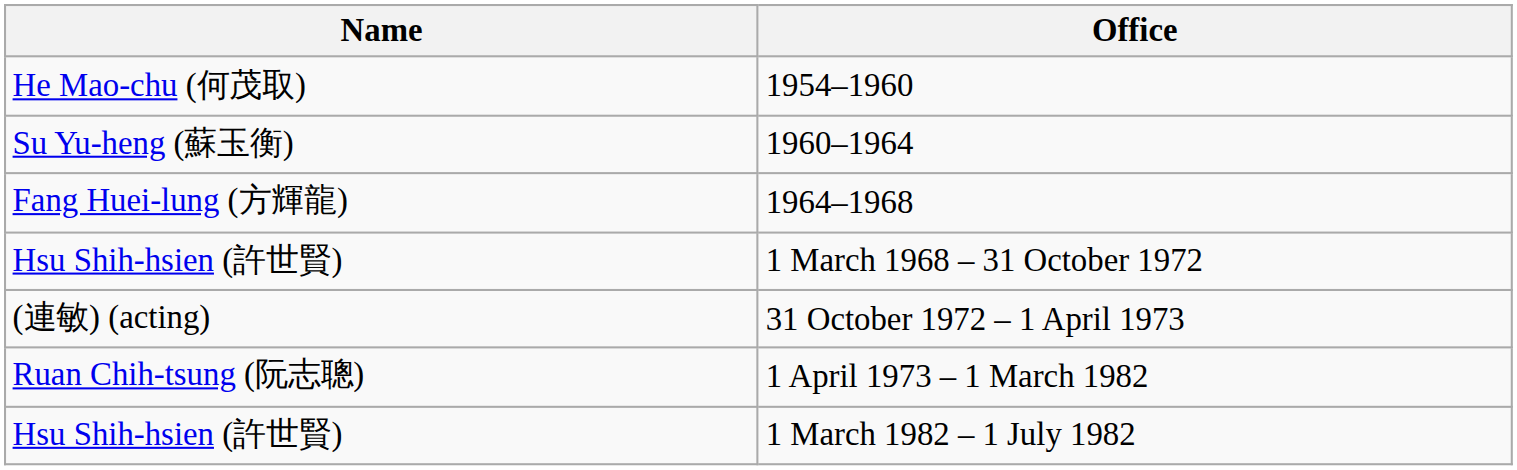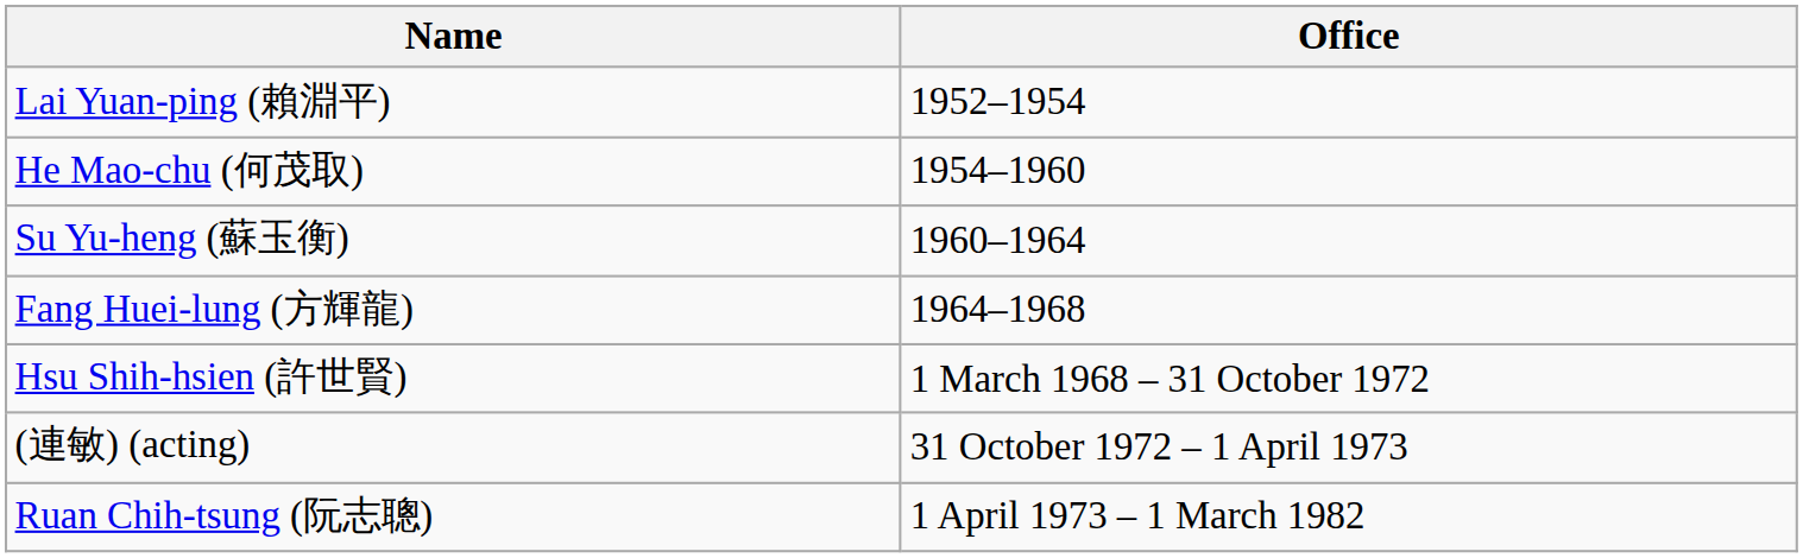 <table class="wikitable">
 <tr>
 <th width="360">Name</th>
 <th width="360">Office</th>
+</tr>
+<tr>
+<td><a href='#'>Lai Yuan-ping</a> (賴淵平)</td>
+<td>1952–1954</td>
 </tr>
 <tr>
 <td><a href='#'>He Mao-chu</a> (何茂取)</td>
 <td>1954–1960</td>
 </tr>
 <tr>
 <td><a href='#'>Su Yu-heng</a> (蘇玉衡)</td>
 <td>1960–1964</td>
 </tr>
 <tr>
 <td><a href='#'>Fang Huei-lung</a> (方輝龍)</td>
 <td>1964–1968</td>
 </tr>
 <tr>
 <td><a href='#'>Hsu Shih-hsien</a> (許世賢)</td>
 <td>1 March 1968 – 31 October 1972</td>
 </tr>
 <tr>
 <td>(連敏) (acting)</td>
 <td>31 October 1972 – 1 April 1973</td>
 </tr>
 <tr>
 <td><a href='#'>Ruan Chih-tsung</a> (阮志聰)</td>
 <td>1 April 1973 – 1 March 1982</td>
 </tr>
-<tr>
-<td><a href='#'>Hsu Shih-hsien</a> (許世賢)</td>
-<td>1 March 1982 – 1 July 1982</td>
-</tr>
 </table>
